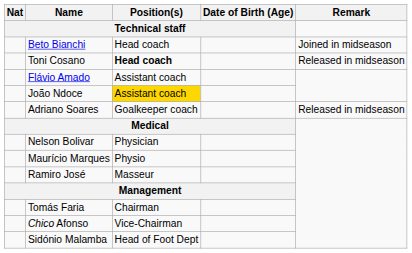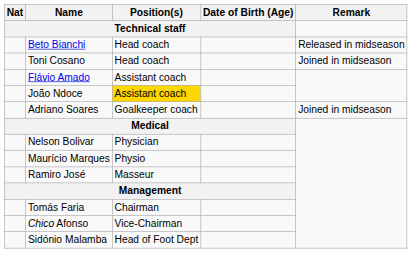 <table class="wikitable ve-ce-branchNode ve-ce-tableNode">
 <tr>
 <th>Nat</th>
 <th>Name</th>
 <th>Position(s)</th>
 <th>Date of Birth (Age)</th>
 <th>Remark</th>
 </tr>
 <tr>
 <th colspan="4">Technical staff</th>
 </tr>
 <tr>
 <td></td>
 <td><a href='#'>Beto Bianchi</a></td>
 <td>Head coach</td>
 <td></td>
-<td>Joined in midseason</td>
+<td>Released in midseason</td>
 </tr>
 <tr>
 <td></td>
 <td>Toni Cosano</td>
-<td><strong>Head coach</strong></td>
+<td>Head coach</td>
 <td></td>
-<td>Released in midseason</td>
+<td>Joined in midseason</td>
 </tr>
 <tr>
 <td></td>
 <td><a href='#'>Flávio Amado</a></td>
 <td>Assistant coach</td>
 <td></td>
 </tr>
 <tr>
 <td></td>
 <td>João Ndoce</td>
 <td style="background: gold;">Assistant coach</td>
 <td></td>
 </tr>
 <tr>
 <td></td>
 <td>Adriano Soares</td>
 <td>Goalkeeper coach</td>
 <td></td>
-<td>Released in midseason</td>
+<td>Joined in midseason</td>
 </tr>
 <tr>
 <th colspan="4">Medical</th>
 </tr>
 <tr>
 <td></td>
 <td>Nelson Bolivar</td>
 <td>Physician</td>
 <td></td>
 </tr>
 <tr>
 <td></td>
 <td>Maurício Marques</td>
 <td>Physio</td>
 <td></td>
 </tr>
 <tr>
 <td></td>
 <td>Ramiro José</td>
 <td>Masseur</td>
 <td></td>
 </tr>
 <tr>
 <th colspan="4">Management</th>
 </tr>
 <tr>
 <td></td>
 <td>Tomás Faria</td>
 <td>Chairman</td>
 <td></td>
 </tr>
 <tr>
 <td></td>
 <td><em>Chico</em> Afonso</td>
 <td>Vice-Chairman</td>
 <td></td>
 </tr>
 <tr>
 <td></td>
 <td>Sidónio Malamba</td>
 <td>Head of Foot Dept</td>
 <td></td>
 </tr>
 </table>
